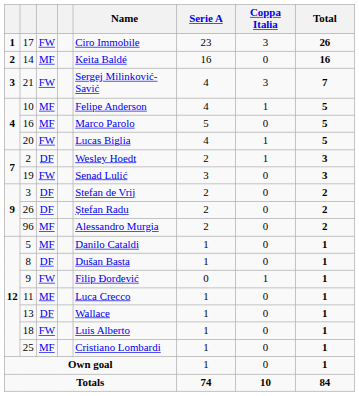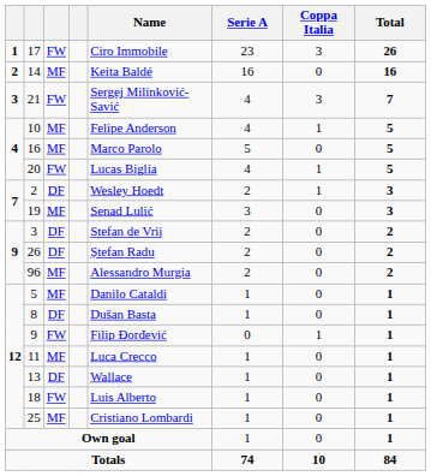 <table class="wikitable" style="text-align:center">
 <tr>
 <th width=15></th>
 <th width=15></th>
 <th width=15></th>
 <th width=15></th>
 <th width=145>Name</th>
 <th width=80><a href='#'>Serie A</a></th>
 <th width=80><a href='#'>Coppa Italia</a></th>
 <th width=80>Total</th>
 </tr>
 <tr>
 <td><strong>1</strong></td>
 <td>17</td>
 <td><a href='#'>FW</a></td>
 <td></td>
 <td align=left><a href='#'>Ciro Immobile</a></td>
 <td>23</td>
 <td>3</td>
 <td><strong>26</strong></td>
 </tr>
 <tr>
 <td><strong>2</strong></td>
 <td>14</td>
 <td><a href='#'>MF</a></td>
 <td></td>
 <td align=left><a href='#'>Keita Baldé</a></td>
 <td>16</td>
 <td>0</td>
 <td><strong>16</strong></td>
 </tr>
 <tr>
 <td><strong>3</strong></td>
 <td>21</td>
 <td><a href='#'>FW</a></td>
 <td></td>
 <td align=left><a href='#'>Sergej Milinković-Savić</a></td>
 <td>4</td>
 <td>3</td>
 <td><strong>7</strong></td>
 </tr>
 <tr>
 <td rowspan=3><strong>4</strong></td>
 <td>10</td>
 <td><a href='#'>MF</a></td>
 <td></td>
 <td align=left><a href='#'>Felipe Anderson</a></td>
 <td>4</td>
 <td>1</td>
 <td><strong>5</strong></td>
 </tr>
 <tr>
 <td>16</td>
 <td><a href='#'>MF</a></td>
 <td></td>
 <td align=left><a href='#'>Marco Parolo</a></td>
 <td>5</td>
 <td>0</td>
 <td><strong>5</strong></td>
 </tr>
 <tr>
 <td>20</td>
 <td><a href='#'>FW</a></td>
 <td></td>
 <td align=left><a href='#'>Lucas Biglia</a></td>
 <td>4</td>
 <td>1</td>
 <td><strong>5</strong></td>
 </tr>
 <tr>
 <td rowspan=2><strong>7</strong></td>
 <td>2</td>
 <td><a href='#'>DF</a></td>
 <td></td>
 <td align=left><a href='#'>Wesley Hoedt</a></td>
 <td>2</td>
 <td>1</td>
 <td><strong>3</strong></td>
 </tr>
 <tr>
 <td>19</td>
-<td><a href='#'>FW</a></td>
+<td><a href='#'>MF</a></td>
 <td></td>
 <td align=left><a href='#'>Senad Lulić</a></td>
 <td>3</td>
 <td>0</td>
 <td><strong>3</strong></td>
 </tr>
 <tr>
 <td rowspan=3><strong>9</strong></td>
 <td>3</td>
 <td><a href='#'>DF</a></td>
 <td></td>
 <td align=left><a href='#'>Stefan de Vrij</a></td>
 <td>2</td>
 <td>0</td>
 <td><strong>2</strong></td>
 </tr>
 <tr>
 <td>26</td>
 <td><a href='#'>DF</a></td>
 <td></td>
 <td align=left><a href='#'>Ștefan Radu</a></td>
 <td>2</td>
 <td>0</td>
 <td><strong>2</strong></td>
 </tr>
 <tr>
 <td>96</td>
 <td><a href='#'>MF</a></td>
 <td></td>
 <td align=left><a href='#'>Alessandro Murgia</a></td>
 <td>2</td>
 <td>0</td>
 <td><strong>2</strong></td>
 </tr>
 <tr>
 <td rowspan=7><strong>12</strong></td>
 <td>5</td>
 <td><a href='#'>MF</a></td>
 <td></td>
 <td align=left><a href='#'>Danilo Cataldi</a></td>
 <td>1</td>
 <td>0</td>
 <td><strong>1</strong></td>
 </tr>
 <tr>
 <td>8</td>
 <td><a href='#'>DF</a></td>
 <td></td>
 <td align=left><a href='#'>Dušan Basta</a></td>
 <td>1</td>
 <td>0</td>
 <td><strong>1</strong></td>
 </tr>
 <tr>
 <td>9</td>
 <td><a href='#'>FW</a></td>
 <td></td>
 <td align=left><a href='#'>Filip Đorđević</a></td>
 <td>0</td>
 <td>1</td>
 <td><strong>1</strong></td>
 </tr>
 <tr>
 <td>11</td>
 <td><a href='#'>MF</a></td>
 <td></td>
 <td align=left><a href='#'>Luca Crecco</a></td>
 <td>1</td>
 <td>0</td>
 <td><strong>1</strong></td>
 </tr>
 <tr>
 <td>13</td>
 <td><a href='#'>DF</a></td>
 <td></td>
 <td align=left><a href='#'>Wallace</a></td>
 <td>1</td>
 <td>0</td>
 <td><strong>1</strong></td>
 </tr>
 <tr>
 <td>18</td>
 <td><a href='#'>FW</a></td>
 <td></td>
 <td align=left><a href='#'>Luis Alberto</a></td>
 <td>1</td>
 <td>0</td>
 <td><strong>1</strong></td>
 </tr>
 <tr>
 <td>25</td>
 <td><a href='#'>MF</a></td>
 <td></td>
 <td align=left><a href='#'>Cristiano Lombardi</a></td>
 <td>1</td>
 <td>0</td>
 <td><strong>1</strong></td>
 </tr>
 <tr>
 <td colspan=5><strong>Own goal</strong></td>
 <td>1</td>
 <td>0</td>
 <td><strong>1</strong></td>
 </tr>
 <tr>
 <td colspan=5><strong>Totals</strong></td>
 <td><strong>74</strong></td>
 <td><strong>10</strong></td>
 <td><strong>84</strong></td>
 </tr>
 </table>
